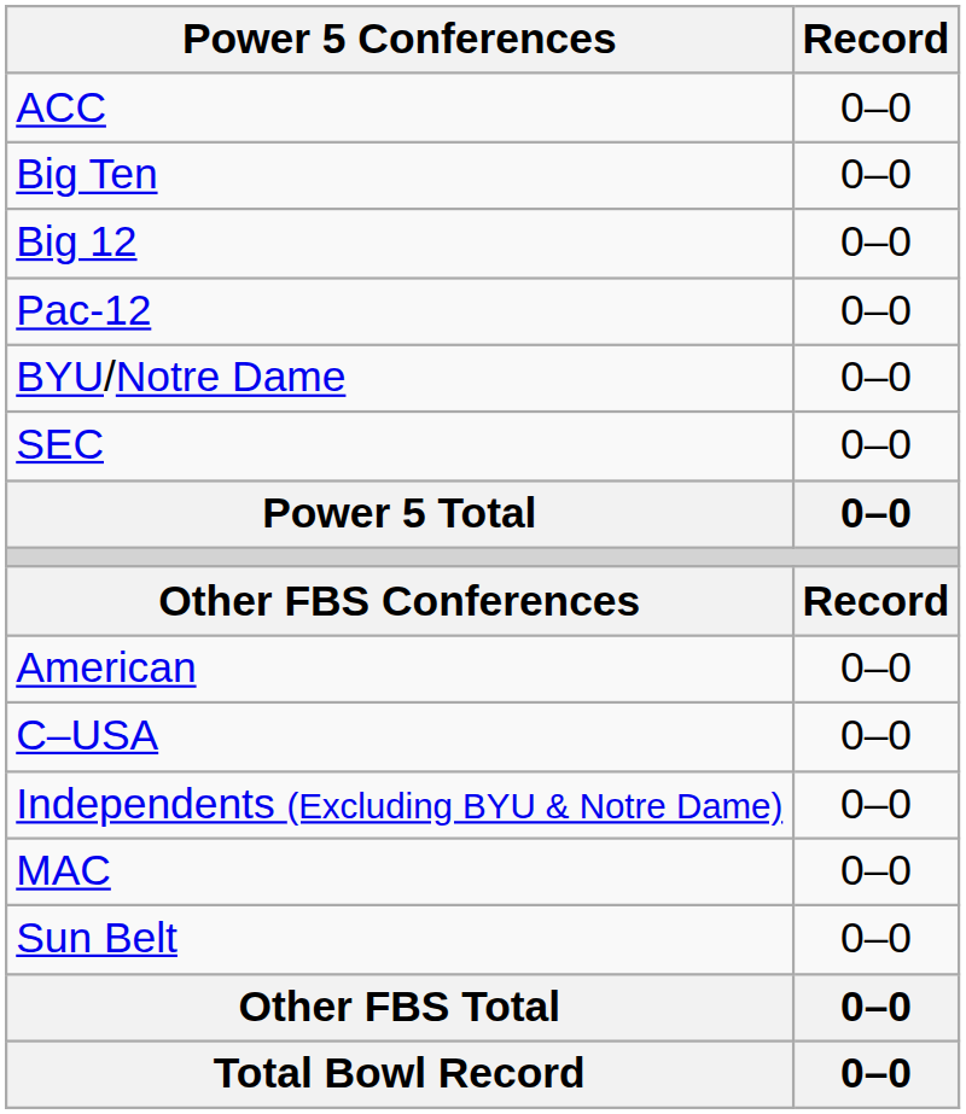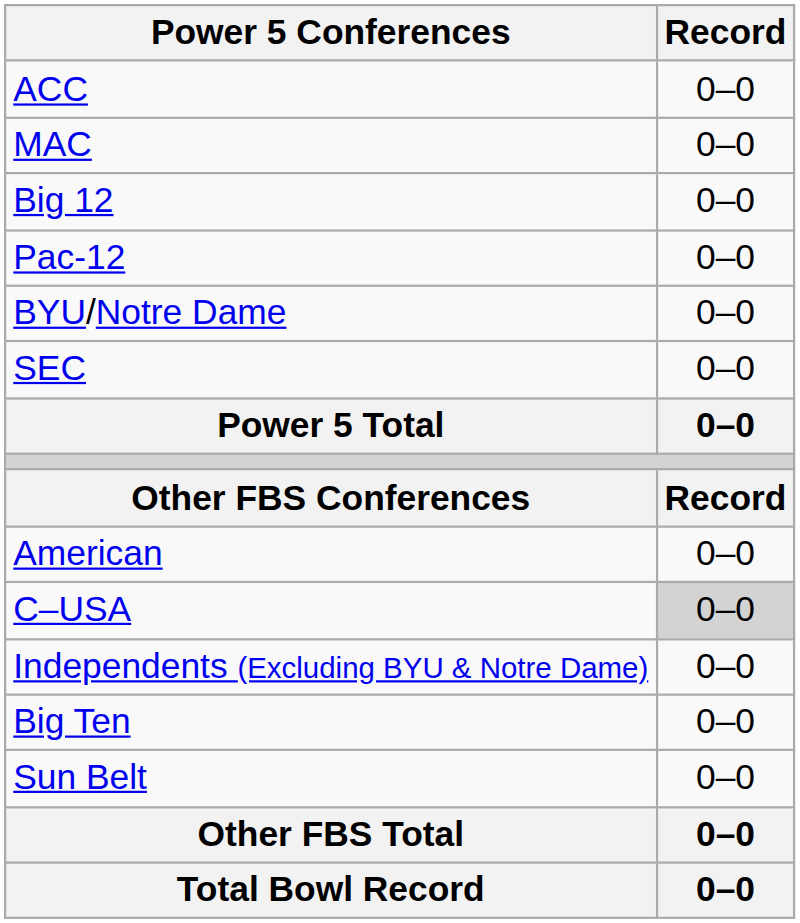 <table class="wikitable">
 <tr>
 <th>Power 5 Conferences</th>
 <th>Record</th>
 </tr>
 <tr>
 <td><a href='#'>ACC</a></td>
 <td align=center>0–0</td>
 </tr>
 <tr>
-<td><a href='#'>Big Ten</a></td>
+<td><a href='#'>MAC</a></td>
 <td align=center>0–0</td>
 </tr>
 <tr>
 <td><a href='#'>Big 12</a></td>
 <td align=center>0–0</td>
 </tr>
 <tr>
 <td><a href='#'>Pac-12</a></td>
 <td align=center>0–0</td>
 </tr>
 <tr>
 <td><a href='#'>BYU</a>/<a href='#'>Notre Dame</a></td>
 <td align=center>0–0</td>
 </tr>
 <tr>
 <td><a href='#'>SEC</a></td>
 <td align=center>0–0</td>
 </tr>
 <tr>
 <th>Power 5 Total</th>
 <th>0–0</th>
 </tr>
 <tr>
 <th colspan="2" style="background:lightgrey;"></th>
 </tr>
 <tr>
 <th>Other FBS Conferences</th>
 <th>Record</th>
 </tr>
 <tr>
 <td><a href='#'>American</a></td>
 <td align=center>0–0</td>
 </tr>
 <tr>
 <td><a href='#'>C–USA</a></td>
-<td align=center>0–0</td>
+<td align=center style="background: lightgrey;">0–0</td>
 </tr>
 <tr>
 <td><a href='#'>Independents <small>(Excluding BYU & Notre Dame)</small></a></td>
 <td align=center>0–0</td>
 </tr>
 <tr>
-<td><a href='#'>MAC</a></td>
+<td><a href='#'>Big Ten</a></td>
 <td align=center>0–0</td>
 </tr>
 <tr>
 <td><a href='#'>Sun Belt</a></td>
 <td align=center>0–0</td>
 </tr>
 <tr>
 <th>Other FBS Total</th>
 <th>0–0</th>
 </tr>
 <tr>
 <th>Total Bowl Record</th>
 <th>0–0</th>
 </tr>
 </table>
